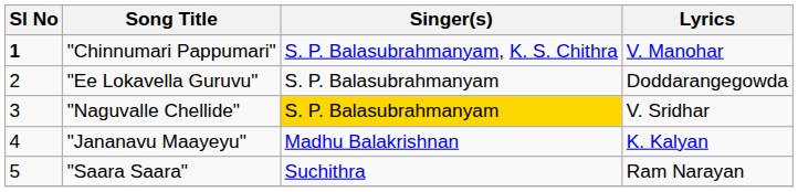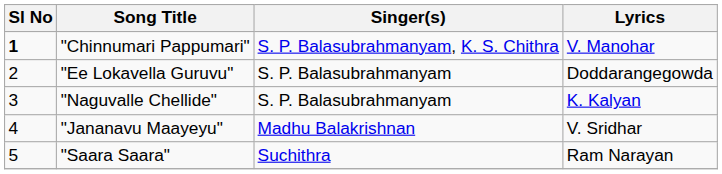 <table class="wikitable">
 <tr>
 <th>Sl No</th>
 <th>Song Title</th>
 <th>Singer(s)</th>
 <th>Lyrics</th>
 </tr>
 <tr>
 <td><strong>1</strong></td>
 <td>"Chinnumari Pappumari"</td>
 <td><a href='#'>S. P. Balasubrahmanyam</a>, <a href='#'>K. S. Chithra</a></td>
 <td><a href='#'>V. Manohar</a></td>
 </tr>
 <tr>
 <td>2</td>
 <td>"Ee Lokavella Guruvu"</td>
 <td>S. P. Balasubrahmanyam</td>
 <td>Doddarangegowda</td>
 </tr>
 <tr>
 <td>3</td>
 <td>"Naguvalle Chellide"</td>
-<td style="background: gold;">S. P. Balasubrahmanyam</td>
-<td>V. Sridhar</td>
+<td>S. P. Balasubrahmanyam</td>
+<td><a href='#'>K. Kalyan</a></td>
 </tr>
 <tr>
 <td>4</td>
 <td>"Jananavu Maayeyu"</td>
 <td><a href='#'>Madhu Balakrishnan</a></td>
-<td><a href='#'>K. Kalyan</a></td>
+<td>V. Sridhar</td>
 </tr>
 <tr>
 <td>5</td>
 <td>"Saara Saara"</td>
 <td><a href='#'>Suchithra</a></td>
 <td>Ram Narayan</td>
 </tr>
 <tr>
 </tr>
 </table>
